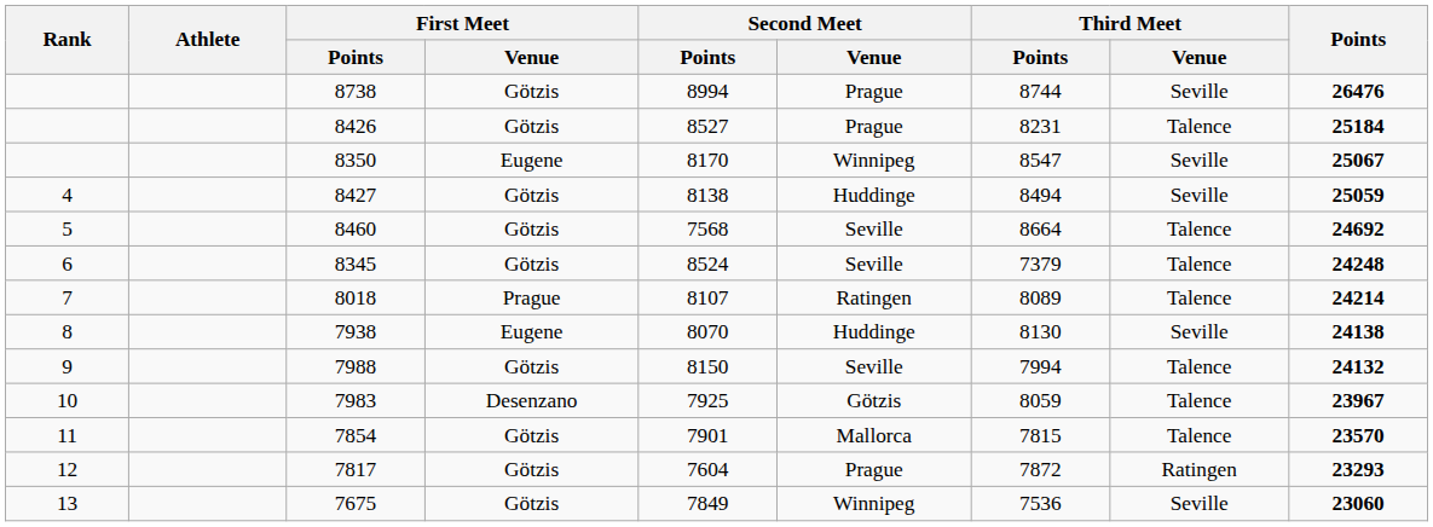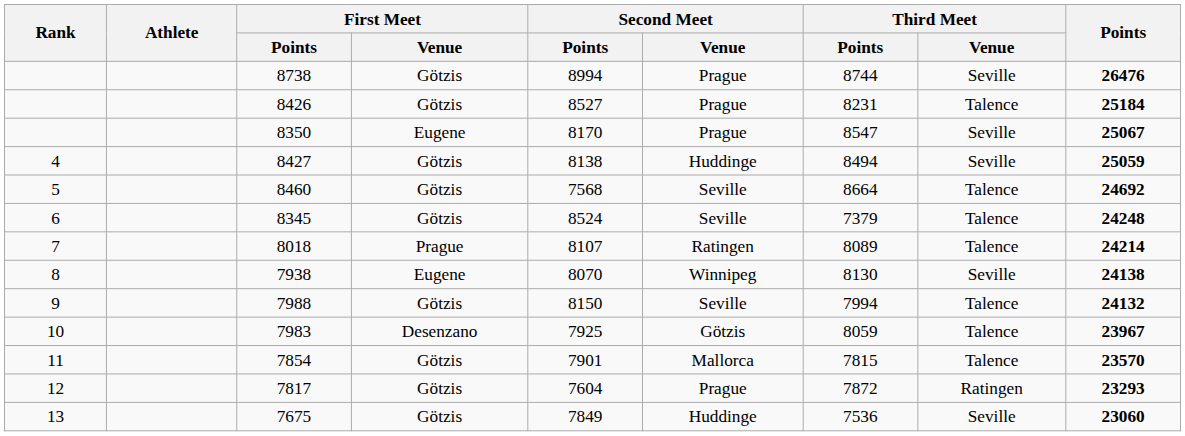 <table class="wikitable" style=" text-align:center; font-size:110%;" width="95%">
 <tr>
 <th rowspan="2">Rank</th>
 <th rowspan="2">Athlete</th>
 <th colspan="2">First Meet</th>
 <th colspan="2">Second Meet</th>
 <th colspan="2">Third Meet</th>
 <th rowspan="2">Points</th>
 </tr>
 <tr>
 <th>Points</th>
 <th>Venue</th>
 <th>Points</th>
 <th>Venue</th>
 <th>Points</th>
 <th>Venue</th>
 </tr>
 <tr>
 <td></td>
 <td align=left></td>
 <td>8738</td>
 <td>Götzis</td>
 <td>8994</td>
 <td>Prague</td>
 <td>8744</td>
 <td>Seville</td>
 <td><strong>26476</strong></td>
 </tr>
 <tr>
 <td></td>
 <td align=left></td>
 <td>8426</td>
 <td>Götzis</td>
 <td>8527</td>
 <td>Prague</td>
 <td>8231</td>
 <td>Talence</td>
 <td><strong>25184</strong></td>
 </tr>
 <tr>
 <td></td>
 <td align=left></td>
 <td>8350</td>
 <td>Eugene</td>
 <td>8170</td>
-<td>Winnipeg</td>
+<td>Prague</td>
 <td>8547</td>
 <td>Seville</td>
 <td><strong>25067</strong></td>
 </tr>
 <tr>
 <td>4</td>
 <td align=left></td>
 <td>8427</td>
 <td>Götzis</td>
 <td>8138</td>
 <td>Huddinge</td>
 <td>8494</td>
 <td>Seville</td>
 <td><strong>25059</strong></td>
 </tr>
 <tr>
 <td>5</td>
 <td align=left></td>
 <td>8460</td>
 <td>Götzis</td>
 <td>7568</td>
 <td>Seville</td>
 <td>8664</td>
 <td>Talence</td>
 <td><strong>24692</strong></td>
 </tr>
 <tr>
 <td>6</td>
 <td align=left></td>
 <td>8345</td>
 <td>Götzis</td>
 <td>8524</td>
 <td>Seville</td>
 <td>7379</td>
 <td>Talence</td>
 <td><strong>24248</strong></td>
 </tr>
 <tr>
 <td>7</td>
 <td align=left></td>
 <td>8018</td>
 <td>Prague</td>
 <td>8107</td>
 <td>Ratingen</td>
 <td>8089</td>
 <td>Talence</td>
 <td><strong>24214</strong></td>
 </tr>
 <tr>
 <td>8</td>
 <td align=left></td>
 <td>7938</td>
 <td>Eugene</td>
 <td>8070</td>
-<td>Huddinge</td>
+<td>Winnipeg</td>
 <td>8130</td>
 <td>Seville</td>
 <td><strong>24138</strong></td>
 </tr>
 <tr>
 <td>9</td>
 <td align=left></td>
 <td>7988</td>
 <td>Götzis</td>
 <td>8150</td>
 <td>Seville</td>
 <td>7994</td>
 <td>Talence</td>
 <td><strong>24132</strong></td>
 </tr>
 <tr>
 <td>10</td>
 <td align=left></td>
 <td>7983</td>
 <td>Desenzano</td>
 <td>7925</td>
 <td>Götzis</td>
 <td>8059</td>
 <td>Talence</td>
 <td><strong>23967</strong></td>
 </tr>
 <tr>
 <td>11</td>
 <td align=left></td>
 <td>7854</td>
 <td>Götzis</td>
 <td>7901</td>
 <td>Mallorca</td>
 <td>7815</td>
 <td>Talence</td>
 <td><strong>23570</strong></td>
 </tr>
 <tr>
 <td>12</td>
 <td align=left></td>
 <td>7817</td>
 <td>Götzis</td>
 <td>7604</td>
 <td>Prague</td>
 <td>7872</td>
 <td>Ratingen</td>
 <td><strong>23293</strong></td>
 </tr>
 <tr>
 <td>13</td>
 <td align=left></td>
 <td>7675</td>
 <td>Götzis</td>
 <td>7849</td>
-<td>Winnipeg</td>
+<td>Huddinge</td>
 <td>7536</td>
 <td>Seville</td>
 <td><strong>23060</strong></td>
 </tr>
 </table>
